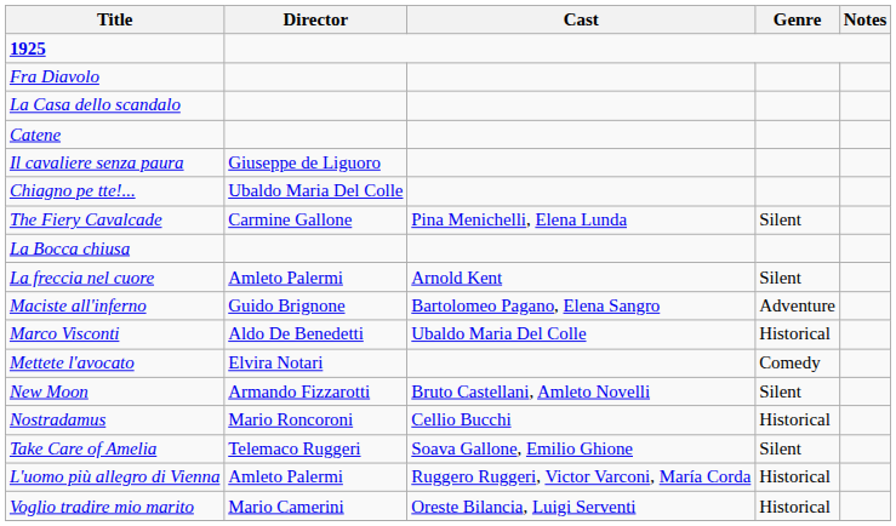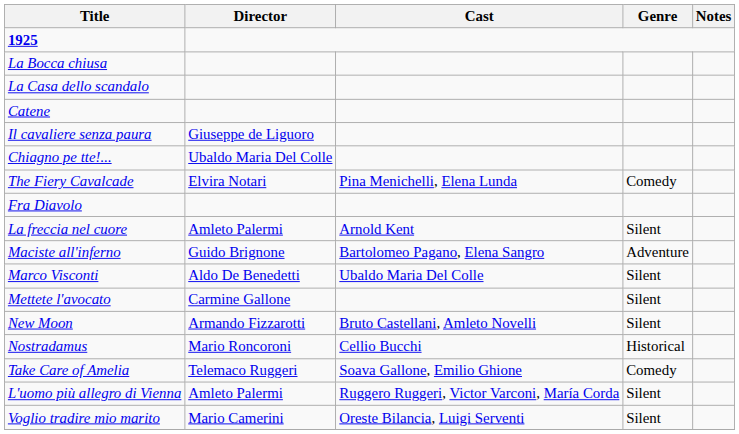 <table class="wikitable">
 <tr>
 <th>Title</th>
 <th>Director</th>
 <th>Cast</th>
 <th>Genre</th>
 <th>Notes</th>
 </tr>
 <tr>
 <td><strong><a href='#'>1925</a></strong></td>
 </tr>
 <tr>
-<td><em><a href='#'>Fra Diavolo</a></em></td>
+<td><em><a href='#'>La Bocca chiusa</a></em></td>
 <td></td>
 <td></td>
 <td></td>
 <td></td>
 </tr>
 <tr>
 <td><em><a href='#'>La Casa dello scandalo</a></em></td>
 <td></td>
 <td></td>
 <td></td>
 <td></td>
 </tr>
 <tr>
 <td><em><a href='#'>Catene</a></em></td>
 <td></td>
 <td></td>
 <td></td>
 <td></td>
 </tr>
 <tr>
 <td><em><a href='#'>Il cavaliere senza paura</a></em></td>
 <td><a href='#'>Giuseppe de Liguoro</a></td>
 <td></td>
 <td></td>
 <td></td>
 </tr>
 <tr>
 <td><em><a href='#'>Chiagno pe tte!...</a></em></td>
 <td><a href='#'>Ubaldo Maria Del Colle </a></td>
 <td></td>
 <td></td>
 <td></td>
 </tr>
 <tr>
 <td><em><a href='#'>The Fiery Cavalcade</a></em></td>
-<td><a href='#'>Carmine Gallone</a></td>
+<td><a href='#'>Elvira Notari</a></td>
 <td><a href='#'>Pina Menichelli</a>, <a href='#'>Elena Lunda</a></td>
-<td>Silent</td>
+<td>Comedy</td>
 <td></td>
 </tr>
 <tr>
-<td><em><a href='#'>La Bocca chiusa</a></em></td>
+<td><em><a href='#'>Fra Diavolo</a></em></td>
 <td></td>
 <td></td>
 <td></td>
 <td></td>
 </tr>
 <tr>
 <td><em><a href='#'>La freccia nel cuore</a></em></td>
 <td><a href='#'>Amleto Palermi</a></td>
 <td><a href='#'>Arnold Kent</a></td>
 <td>Silent</td>
 <td></td>
 </tr>
 <tr>
 <td><em><a href='#'>Maciste all'inferno</a></em></td>
 <td><a href='#'>Guido Brignone</a></td>
 <td><a href='#'>Bartolomeo Pagano</a>, <a href='#'>Elena Sangro</a></td>
 <td>Adventure</td>
 <td></td>
 </tr>
 <tr>
 <td><em><a href='#'>Marco Visconti</a></em></td>
 <td><a href='#'>Aldo De Benedetti</a></td>
 <td><a href='#'>Ubaldo Maria Del Colle</a></td>
-<td>Historical</td>
+<td>Silent</td>
 <td></td>
 </tr>
 <tr>
 <td><em><a href='#'>Mettete l'avocato</a></em></td>
-<td><a href='#'>Elvira Notari</a></td>
+<td><a href='#'>Carmine Gallone</a></td>
 <td></td>
-<td>Comedy</td>
+<td>Silent</td>
 <td></td>
 </tr>
 <tr>
 <td><em><a href='#'>New Moon</a></em></td>
 <td><a href='#'>Armando Fizzarotti</a></td>
 <td><a href='#'>Bruto Castellani</a>, <a href='#'>Amleto Novelli</a></td>
 <td>Silent</td>
 <td></td>
 </tr>
 <tr>
 <td><em><a href='#'>Nostradamus</a></em></td>
 <td><a href='#'>Mario Roncoroni</a></td>
 <td><a href='#'>Cellio Bucchi </a></td>
 <td>Historical</td>
 <td></td>
 </tr>
 <tr>
 <td><em><a href='#'>Take Care of Amelia</a></em></td>
 <td><a href='#'>Telemaco Ruggeri</a></td>
 <td><a href='#'>Soava Gallone</a>, <a href='#'>Emilio Ghione</a></td>
-<td>Silent</td>
+<td>Comedy</td>
 <td></td>
 </tr>
 <tr>
 <td><em><a href='#'>L'uomo più allegro di Vienna</a></em></td>
 <td><a href='#'>Amleto Palermi</a></td>
 <td><a href='#'>Ruggero Ruggeri</a>, <a href='#'>Victor Varconi</a>, <a href='#'>María Corda</a></td>
-<td>Historical</td>
+<td>Silent</td>
 <td></td>
 </tr>
 <tr>
 <td><em><a href='#'>Voglio tradire mio marito</a></em></td>
 <td><a href='#'>Mario Camerini</a></td>
 <td><a href='#'>Oreste Bilancia</a>, <a href='#'>Luigi Serventi</a></td>
-<td>Historical</td>
+<td>Silent</td>
 <td></td>
 </tr>
 <tr>
 </tr>
 </table>
